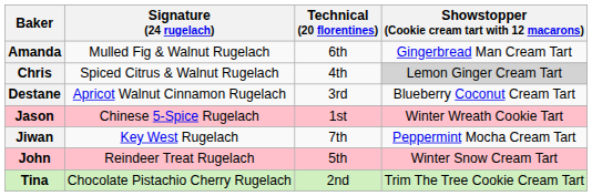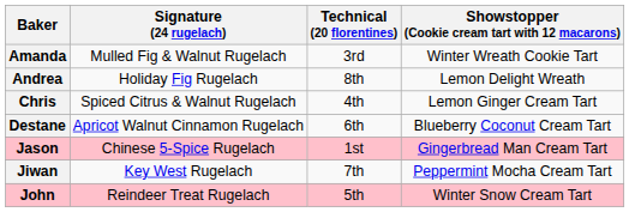 <table class="wikitable sortable" style="text-align:center;">
 <tr>
 <th scope="col">Baker</th>
 <th scope="col" class="unsortable">Signature<br><small>(24 <a href='#'>rugelach</a>)</small></th>
 <th scope="col">Technical<br><small>(20 <a href='#'>florentines</a>)</small></th>
 <th scope="col" class="unsortable">Showstopper<br><small>(Cookie cream tart with 12 <a href='#'>macarons</a>)</small></th>
 </tr>
 <tr>
 <th scope="row">Amanda</th>
 <td>Mulled Fig & Walnut Rugelach</td>
-<td>6th</td>
-<td><a href='#'>Gingerbread</a> Man Cream Tart</td>
+<td>3rd</td>
+<td>Winter Wreath Cookie Tart</td>
+</tr>
+<tr>
+<th scope="row">Andrea</th>
+<td>Holiday <a href='#'>Fig</a> Rugelach</td>
+<td>8th</td>
+<td>Lemon Delight Wreath</td>
 </tr>
 <tr>
 <th scope="row">Chris</th>
 <td>Spiced Citrus & Walnut Rugelach</td>
 <td>4th</td>
-<td style="background: lightgrey;">Lemon Ginger Cream Tart</td>
+<td>Lemon Ginger Cream Tart</td>
 </tr>
 <tr>
 <th scope="row">Destane</th>
 <td><a href='#'>Apricot</a> Walnut Cinnamon Rugelach</td>
-<td>3rd</td>
+<td>6th</td>
 <td>Blueberry <a href='#'>Coconut</a> Cream Tart</td>
 </tr>
 <tr style="background:Pink;">
 <th scope="row" style="background:Pink;">Jason</th>
 <td>Chinese <a href='#'>5-Spice</a> Rugelach</td>
 <td>1st</td>
-<td>Winter Wreath Cookie Tart</td>
+<td><a href='#'>Gingerbread</a> Man Cream Tart</td>
 </tr>
 <tr>
 <th scope="row">Jiwan</th>
 <td><a href='#'>Key West</a> Rugelach</td>
 <td>7th</td>
 <td><a href='#'>Peppermint</a> Mocha Cream Tart</td>
 </tr>
 <tr style="background:Pink;">
 <th scope="row" style="background:Pink;">John</th>
 <td>Reindeer Treat Rugelach</td>
 <td>5th</td>
 <td>Winter Snow Cream Tart</td>
 </tr>
-<tr style="background:#d0f0c0;">
-<th scope="row" style="background:#d0f0c0;">Tina</th>
-<td>Chocolate Pistachio Cherry Rugelach</td>
-<td>2nd</td>
-<td>Trim The Tree Cookie Cream Tart</td>
-</tr>
 </table>
